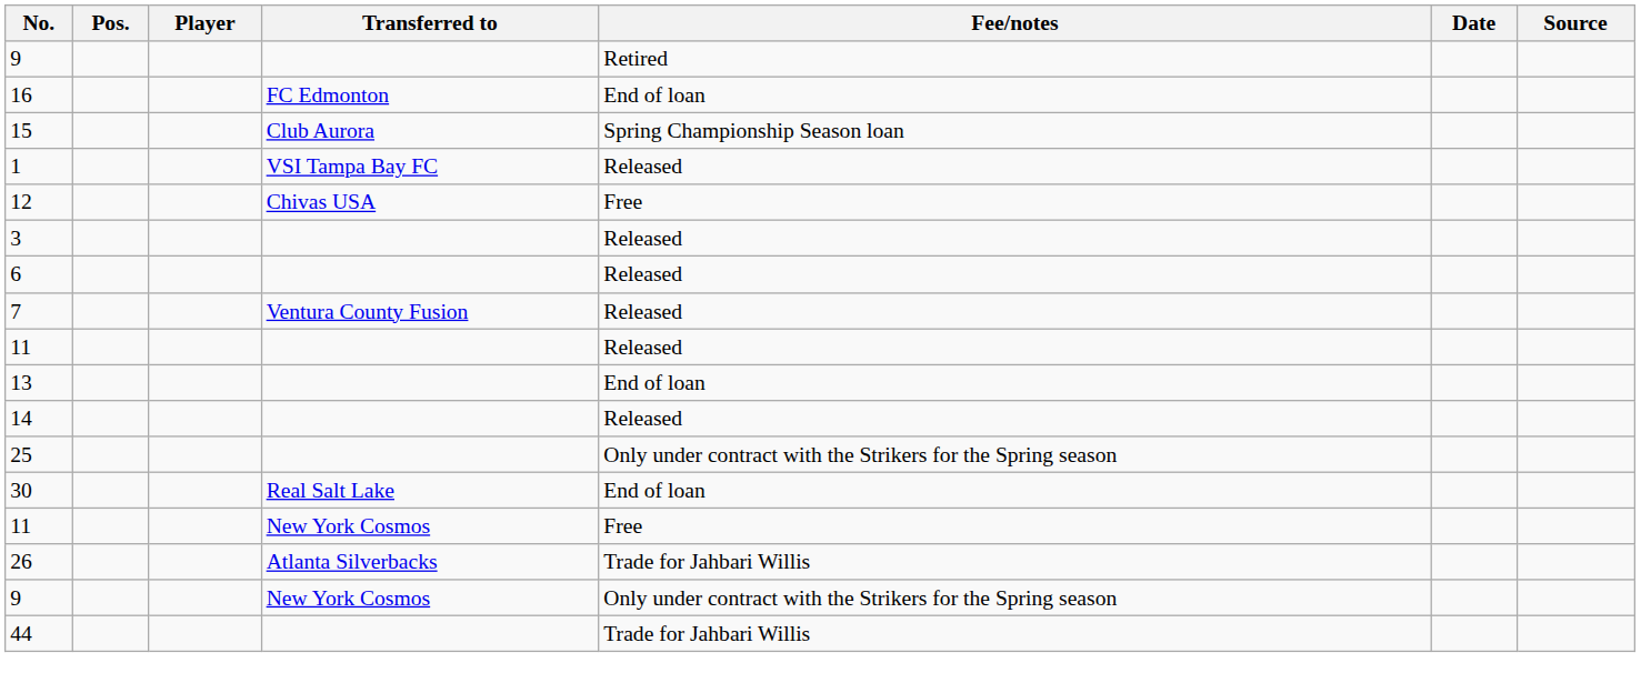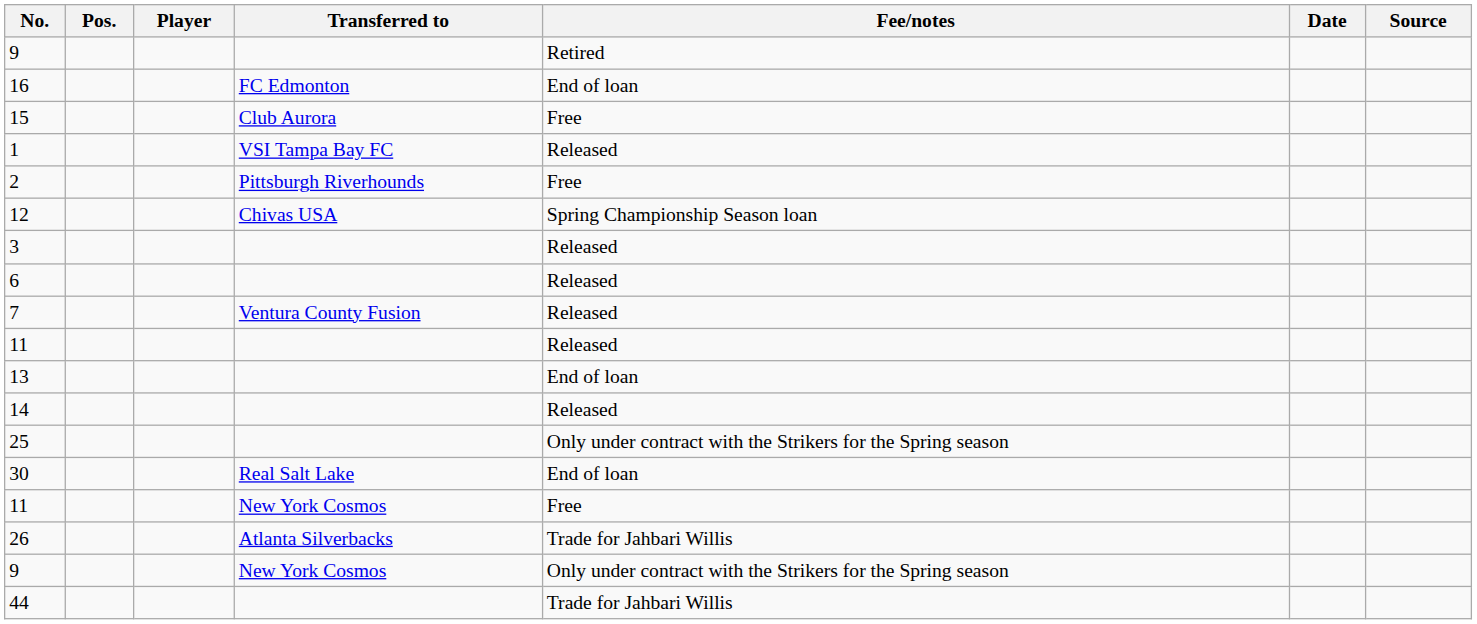 <table class="wikitable sortable" style="width:90%; text-align:center; font-size:95%; text-align:left;">
 <tr>
 <th>No.</th>
 <th>Pos.</th>
 <th>Player</th>
 <th>Transferred to</th>
 <th>Fee/notes</th>
 <th>Date</th>
 <th>Source</th>
 </tr>
 <tr>
 <td>9</td>
 <td align=center></td>
 <td></td>
 <td></td>
 <td>Retired</td>
 <td></td>
 <td></td>
 </tr>
 <tr>
 <td>16</td>
 <td align=center></td>
 <td></td>
 <td> <a href='#'>FC Edmonton</a></td>
 <td>End of loan</td>
 <td></td>
 <td></td>
 </tr>
 <tr>
 <td>15</td>
 <td align=center></td>
 <td></td>
 <td> <a href='#'>Club Aurora</a></td>
-<td>Spring Championship Season loan</td>
+<td>Free</td>
 <td></td>
 <td></td>
 </tr>
 <tr>
 <td>1</td>
 <td align=center></td>
 <td></td>
 <td> <a href='#'>VSI Tampa Bay FC</a></td>
 <td>Released</td>
 <td></td>
 <td></td>
 </tr>
 <tr>
+<td>2</td>
+<td align=center></td>
+<td></td>
+<td> <a href='#'>Pittsburgh Riverhounds</a></td>
+<td>Free</td>
+<td></td>
+<td></td>
+</tr>
+<tr>
 <td>12</td>
 <td align=center></td>
 <td></td>
 <td> <a href='#'>Chivas USA</a></td>
-<td>Free</td>
+<td>Spring Championship Season loan</td>
 <td></td>
 <td></td>
 </tr>
 <tr>
 <td>3</td>
 <td align=center></td>
 <td></td>
 <td></td>
 <td>Released</td>
 <td></td>
 <td></td>
 </tr>
 <tr>
 <td>6</td>
 <td align=center></td>
 <td></td>
 <td></td>
 <td>Released</td>
 <td></td>
 <td></td>
 </tr>
 <tr>
 <td>7</td>
 <td align=center></td>
 <td></td>
 <td> <a href='#'>Ventura County Fusion</a></td>
 <td>Released</td>
 <td></td>
 <td></td>
 </tr>
 <tr>
 <td>11</td>
 <td align=center></td>
 <td></td>
 <td></td>
 <td>Released</td>
 <td></td>
 <td></td>
 </tr>
 <tr>
 <td>13</td>
 <td align=center></td>
 <td></td>
 <td></td>
 <td>End of loan</td>
 <td></td>
 <td></td>
 </tr>
 <tr>
 <td>14</td>
 <td align=center></td>
 <td></td>
 <td></td>
 <td>Released</td>
 <td></td>
 <td></td>
 </tr>
 <tr>
 <td>25</td>
 <td align=center></td>
 <td></td>
 <td></td>
 <td>Only under contract with the Strikers for the Spring season</td>
 <td></td>
 <td></td>
 </tr>
 <tr>
 <td>30</td>
 <td align=center></td>
 <td></td>
 <td> <a href='#'>Real Salt Lake</a></td>
 <td>End of loan</td>
 <td></td>
 <td></td>
 </tr>
 <tr>
 <td>11</td>
 <td align=center></td>
 <td></td>
 <td> <a href='#'>New York Cosmos</a></td>
 <td>Free</td>
 <td></td>
 <td></td>
 </tr>
 <tr>
 <td>26</td>
 <td align=center></td>
 <td></td>
 <td> <a href='#'>Atlanta Silverbacks</a></td>
 <td>Trade for Jahbari Willis</td>
 <td></td>
 <td></td>
 </tr>
 <tr>
 <td>9</td>
 <td align=center></td>
 <td></td>
 <td> <a href='#'>New York Cosmos</a></td>
 <td>Only under contract with the Strikers for the Spring season</td>
 <td></td>
 <td></td>
 </tr>
 <tr>
 <td>44</td>
 <td align=center></td>
 <td></td>
 <td></td>
 <td>Trade for Jahbari Willis</td>
 <td></td>
 <td></td>
 </tr>
 </table>
